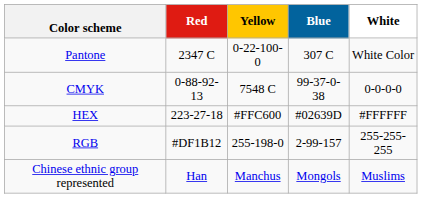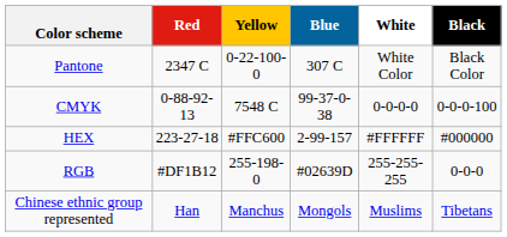 <table class=wikitable width=60% style="text-align:center;">
 <tr>
 <th><br>Color scheme</th>
 <th style="background:#DF1B12; color:white">Red</th>
 <th style="background:#FFC600">Yellow</th>
 <th style="background:#02639D; color:white">Blue</th>
 <th style="background:#FFFFFF">White</th>
+<th style="background:#000000; color:white">Black</th>
 </tr>
 <tr>
 <td><a href='#'>Pantone</a></td>
 <td>2347 C</td>
 <td>0-22-100-0</td>
 <td>307 C</td>
 <td>White Color</td>
+<td>Black Color</td>
 </tr>
 <tr>
 <td><a href='#'>CMYK</a></td>
 <td>0-88-92-13</td>
 <td>7548 C</td>
 <td>99-37-0-38</td>
 <td>0-0-0-0</td>
+<td>0-0-0-100</td>
 </tr>
 <tr>
 <td><a href='#'>HEX</a></td>
 <td>223-27-18</td>
 <td>#FFC600</td>
-<td>#02639D</td>
+<td>2-99-157</td>
 <td>#FFFFFF</td>
+<td>#000000</td>
 </tr>
 <tr>
 <td><a href='#'>RGB</a></td>
 <td>#DF1B12</td>
 <td>255-198-0</td>
-<td>2-99-157</td>
+<td>#02639D</td>
 <td>255-255-255</td>
+<td>0-0-0</td>
 </tr>
 <tr>
 <td><a href='#'>Chinese ethnic group</a> represented</td>
 <td><a href='#'>Han</a></td>
 <td><a href='#'>Manchus</a></td>
 <td><a href='#'>Mongols</a></td>
 <td><a href='#'>Muslims</a></td>
+<td><a href='#'>Tibetans</a></td>
 </tr>
 </table>
